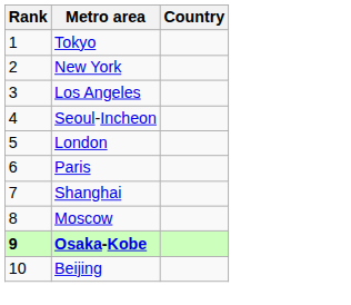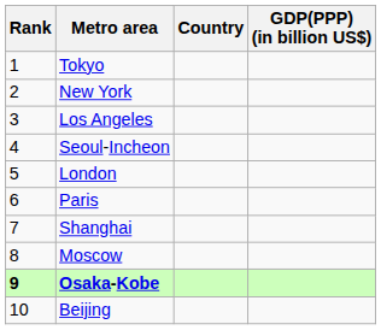 <table class="wikitable" border="1">
 <tr>
 <th>Rank</th>
 <th>Metro area</th>
 <th>Country</th>
+<th>GDP(PPP)  <br>(in billion US$)</th>
 </tr>
 <tr>
 <td>1</td>
 <td><a href='#'>Tokyo</a></td>
+<td></td>
 <td></td>
 </tr>
 <tr>
 <td>2</td>
 <td><a href='#'>New York</a></td>
 <td></td>
+<td></td>
 </tr>
 <tr>
 <td>3</td>
 <td><a href='#'>Los Angeles</a></td>
+<td></td>
 <td></td>
 </tr>
 <tr>
 <td>4</td>
 <td><a href='#'>Seoul</a>-<a href='#'>Incheon</a></td>
 <td></td>
+<td></td>
 </tr>
 <tr>
 <td>5</td>
 <td><a href='#'>London</a></td>
+<td></td>
 <td></td>
 </tr>
 <tr>
 <td>6</td>
 <td><a href='#'>Paris</a></td>
 <td></td>
+<td></td>
 </tr>
 <tr>
 <td>7</td>
 <td><a href='#'>Shanghai</a></td>
+<td></td>
 <td></td>
 </tr>
 <tr>
 <td>8</td>
 <td><a href='#'>Moscow</a></td>
 <td></td>
+<td></td>
 </tr>
 <tr bgcolor="#ccffbb">
 <td><strong>9</strong></td>
 <td><strong><a href='#'>Osaka</a>-<a href='#'>Kobe</a></strong></td>
 <td><strong></strong></td>
+<td></td>
 </tr>
 <tr>
 <td>10</td>
 <td><a href='#'>Beijing</a></td>
 <td></td>
+<td></td>
 </tr>
 </table>
